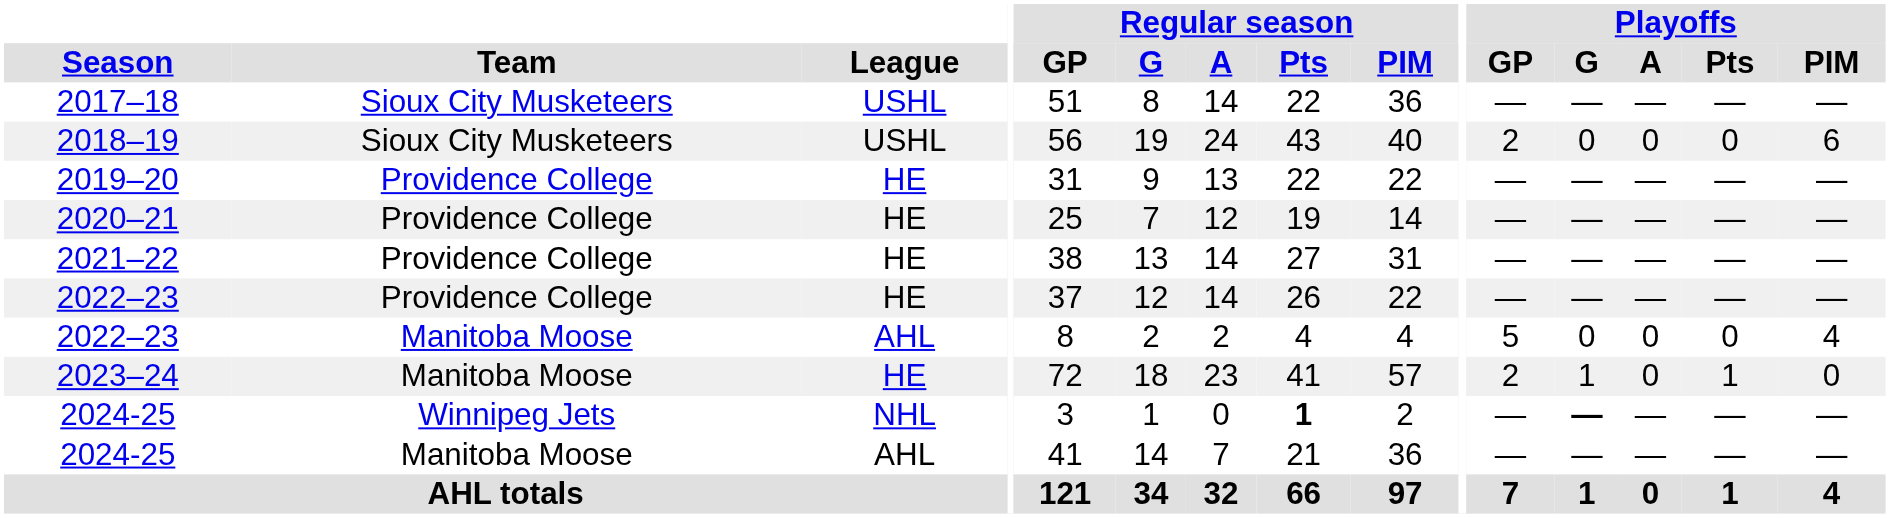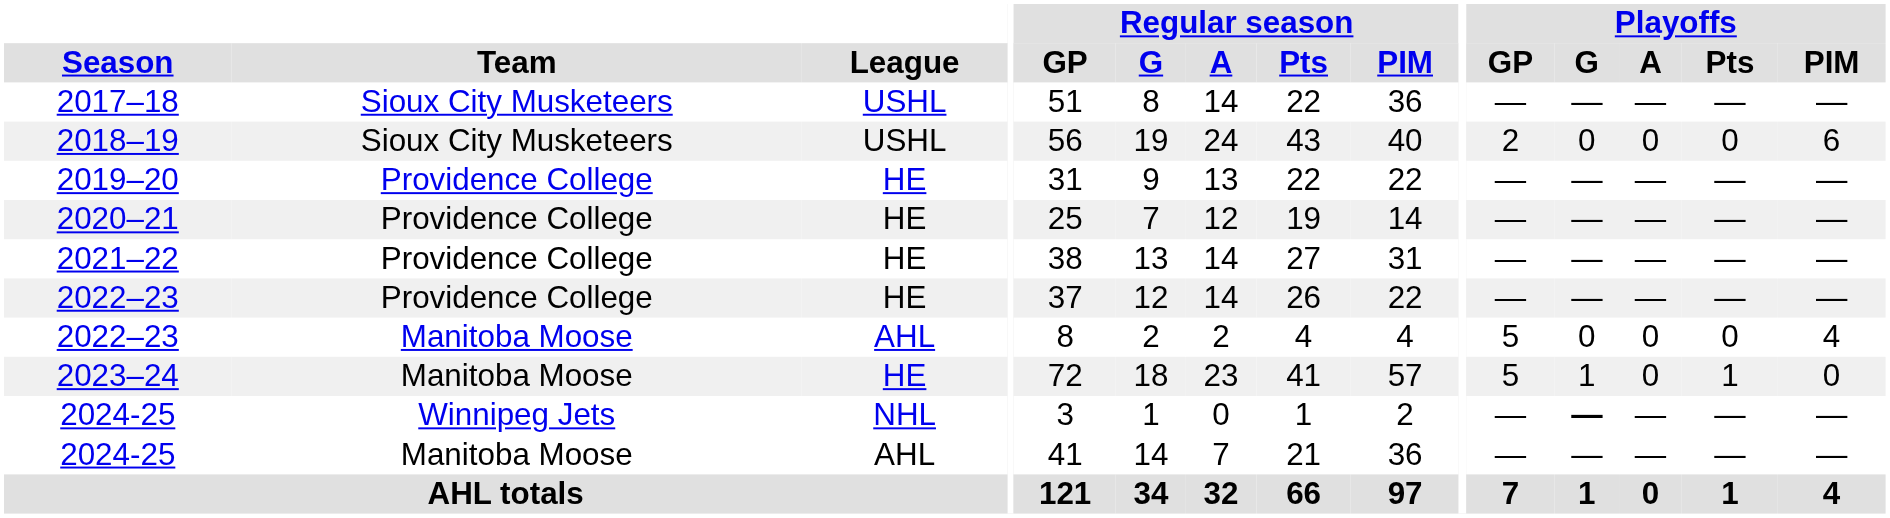 <table border="0" cellpadding="1" cellspacing="0" style="text-align:center; width:60em;">
 <tr bgcolor="e0e0e0">
 <th colspan="3" bgcolor="ffffff"></th>
 <th rowspan="101" bgcolor="ffffff"></th>
 <th colspan="5"><a href='#'>Regular season</a></th>
 <th rowspan="101" bgcolor="ffffff"></th>
 <th colspan="5"><a href='#'>Playoffs</a></th>
 </tr>
 <tr bgcolor="e0e0e0">
 <th><a href='#'>Season</a></th>
 <th>Team</th>
 <th>League</th>
 <th>GP</th>
 <th><a href='#'>G</a></th>
 <th><a href='#'>A</a></th>
 <th><a href='#'>Pts</a></th>
 <th><a href='#'>PIM</a></th>
 <th>GP</th>
 <th>G</th>
 <th>A</th>
 <th>Pts</th>
 <th>PIM</th>
 </tr>
 <tr>
 <td><a href='#'>2017–18</a></td>
 <td><a href='#'>Sioux City Musketeers</a></td>
 <td><a href='#'>USHL</a></td>
 <td>51</td>
 <td>8</td>
 <td>14</td>
 <td>22</td>
 <td>36</td>
 <td>—</td>
 <td>—</td>
 <td>—</td>
 <td>—</td>
 <td>—</td>
 </tr>
 <tr bgcolor="f0f0f0">
 <td><a href='#'>2018–19</a></td>
 <td>Sioux City Musketeers</td>
 <td>USHL</td>
 <td>56</td>
 <td>19</td>
 <td>24</td>
 <td>43</td>
 <td>40</td>
 <td>2</td>
 <td>0</td>
 <td>0</td>
 <td>0</td>
 <td>6</td>
 </tr>
 <tr>
 <td><a href='#'>2019–20</a></td>
 <td><a href='#'>Providence College</a></td>
 <td><a href='#'>HE</a></td>
 <td>31</td>
 <td>9</td>
 <td>13</td>
 <td>22</td>
 <td>22</td>
 <td>—</td>
 <td>—</td>
 <td>—</td>
 <td>—</td>
 <td>—</td>
 </tr>
 <tr bgcolor="f0f0f0">
 <td><a href='#'>2020–21</a></td>
 <td>Providence College</td>
 <td>HE</td>
 <td>25</td>
 <td>7</td>
 <td>12</td>
 <td>19</td>
 <td>14</td>
 <td>—</td>
 <td>—</td>
 <td>—</td>
 <td>—</td>
 <td>—</td>
 </tr>
 <tr>
 <td><a href='#'>2021–22</a></td>
 <td>Providence College</td>
 <td>HE</td>
 <td>38</td>
 <td>13</td>
 <td>14</td>
 <td>27</td>
 <td>31</td>
 <td>—</td>
 <td>—</td>
 <td>—</td>
 <td>—</td>
 <td>—</td>
 </tr>
 <tr bgcolor="f0f0f0">
 <td><a href='#'>2022–23</a></td>
 <td>Providence College</td>
 <td>HE</td>
 <td>37</td>
 <td>12</td>
 <td>14</td>
 <td>26</td>
 <td>22</td>
 <td>—</td>
 <td>—</td>
 <td>—</td>
 <td>—</td>
 <td>—</td>
 </tr>
 <tr>
 <td><a href='#'>2022–23</a></td>
 <td><a href='#'>Manitoba Moose</a></td>
 <td><a href='#'>AHL</a></td>
 <td>8</td>
 <td>2</td>
 <td>2</td>
 <td>4</td>
 <td>4</td>
 <td>5</td>
 <td>0</td>
 <td>0</td>
 <td>0</td>
 <td>4</td>
 </tr>
 <tr bgcolor= "f0f0f0">
 <td><a href='#'>2023–24</a></td>
 <td>Manitoba Moose</td>
 <td><a href='#'>HE</a></td>
 <td>72</td>
 <td>18</td>
 <td>23</td>
 <td>41</td>
 <td>57</td>
-<td>2</td>
+<td>5</td>
 <td>1</td>
 <td>0</td>
 <td>1</td>
 <td>0</td>
 </tr>
 <tr>
 <td><a href='#'>2024-25</a></td>
 <td><a href='#'>Winnipeg Jets</a></td>
 <td><a href='#'>NHL</a></td>
 <td>3</td>
 <td>1</td>
 <td>0</td>
-<td><strong>1</strong></td>
+<td>1</td>
 <td>2</td>
 <td>—</td>
 <th>—</th>
 <td>—</td>
 <td>—</td>
 <td>—</td>
 </tr>
 <tr>
 <td><a href='#'>2024-25</a></td>
 <td>Manitoba Moose</td>
 <td>AHL</td>
 <td>41</td>
 <td>14</td>
 <td>7</td>
 <td>21</td>
 <td>36</td>
 <td>—</td>
 <td>—</td>
 <td>—</td>
 <td>—</td>
 <td>—</td>
 </tr>
 <tr bgcolor="e0e0e0">
 <th colspan="3">AHL totals</th>
 <th>121</th>
 <th>34</th>
 <th>32</th>
 <th>66</th>
 <th>97</th>
 <th>7</th>
 <th>1</th>
 <th>0</th>
 <th>1</th>
 <th>4</th>
 </tr>
 </table>
